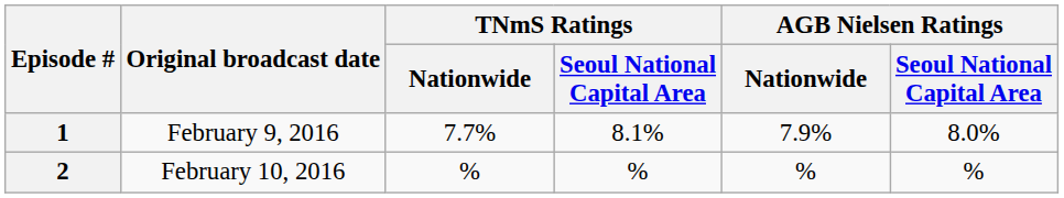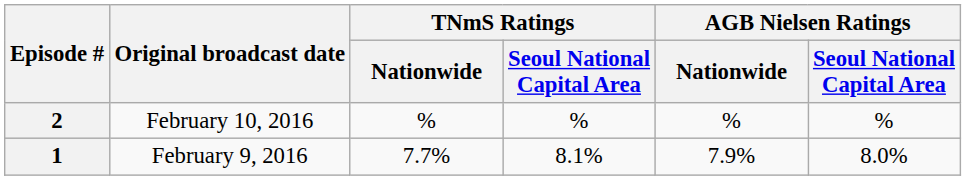 <table class=wikitable style="text-align:center">
 <tr>
 <th rowspan="2">Episode #</th>
 <th rowspan="2">Original broadcast date</th>
 <th colspan="2">TNmS Ratings</th>
 <th colspan="2">AGB Nielsen Ratings</th>
 </tr>
 <tr>
 <th width=100>Nationwide</th>
 <th width=100><a href='#'>Seoul National Capital Area</a></th>
 <th width=100>Nationwide</th>
 <th width=100><a href='#'>Seoul National Capital Area</a></th>
 </tr>
 <tr>
+<th>2</th>
+<td>February 10, 2016</td>
+<td>%</td>
+<td>%</td>
+<td>%</td>
+<td>%</td>
+</tr>
+<tr>
 <th>1</th>
 <td>February 9, 2016</td>
 <td>7.7%</td>
 <td>8.1%</td>
 <td>7.9%</td>
 <td>8.0%</td>
 </tr>
-<tr>
-<th>2</th>
-<td>February 10, 2016</td>
-<td>%</td>
-<td>%</td>
-<td>%</td>
-<td>%</td>
-</tr>
 </table>
